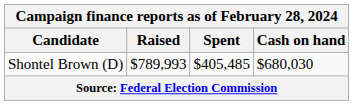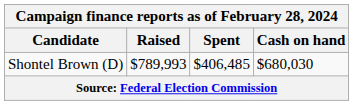 <table class="wikitable sortable">
 <tr>
 <th colspan=4>Campaign finance reports as of February 28, 2024</th>
 </tr>
 <tr style="text-align:center;">
 <th>Candidate</th>
 <th>Raised</th>
 <th>Spent</th>
 <th>Cash on hand</th>
 </tr>
 <tr>
 <td>Shontel Brown (D)</td>
 <td>$789,993</td>
-<td>$405,485</td>
+<td>$406,485</td>
 <td>$680,030</td>
 </tr>
 <tr>
 <th colspan="4"><small>Source: <a href='#'>Federal Election Commission</a></small></th>
 </tr>
 </table>
